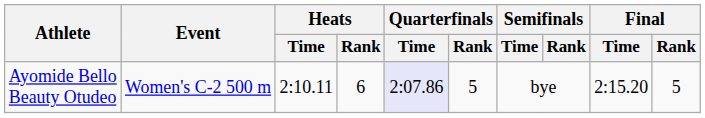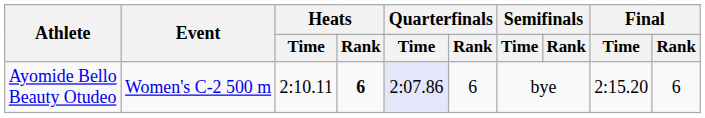 <table class=wikitable style="font-size:90%">
 <tr>
 <th rowspan="2">Athlete</th>
 <th rowspan="2">Event</th>
 <th colspan=2>Heats</th>
 <th colspan=2>Quarterfinals</th>
 <th colspan=2>Semifinals</th>
 <th colspan=2>Final</th>
 </tr>
 <tr style="font-size:95%">
 <th>Time</th>
 <th>Rank</th>
 <th>Time</th>
 <th>Rank</th>
 <th>Time</th>
 <th>Rank</th>
 <th>Time</th>
 <th>Rank</th>
 </tr>
 <tr align=center>
 <td align=left><a href='#'>Ayomide Bello</a><br><a href='#'>Beauty Otudeo</a></td>
 <td align=left><a href='#'>Women's C-2 500 m</a></td>
 <td>2:10.11</td>
+<td><strong>6</strong></td>
+<td style="background: lavender;">2:07.86</td>
 <td>6</td>
-<td style="background: lavender;">2:07.86</td>
-<td>5</td>
 <td colspan="2">bye</td>
 <td>2:15.20</td>
-<td rowspan="1">5</td>
+<td rowspan="1">6</td>
 </tr>
 </table>
